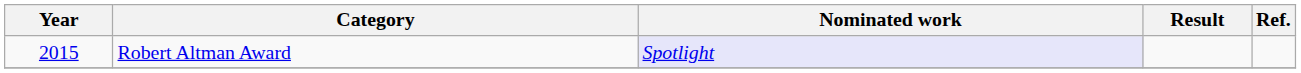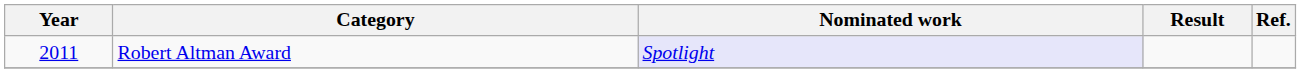 <table class=wikitable>
 <tr>
 <th scope="col" style="width:5em;">Year</th>
 <th scope="col" style="width:26em;">Category</th>
 <th scope="col" style="width:25em;">Nominated work</th>
 <th scope="col" style="width:5em;">Result</th>
 <th>Ref.</th>
 </tr>
 <tr>
-<td style="text-align:center;"><a href='#'>2015</a></td>
+<td style="text-align:center;"><a href='#'>2011</a></td>
 <td><a href='#'>Robert Altman Award</a></td>
 <td style="background: lavender;"><em><a href='#'>Spotlight</a></em></td>
 <td></td>
 <td></td>
 </tr>
 <tr>
 </tr>
 </table>
